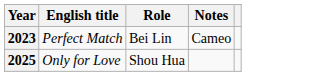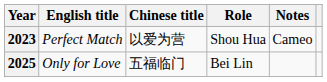 <table class="wikitable plainrowheaders">
 <tr>
 <th scope="col">Year</th>
 <th scope="col">English title</th>
+<th scope="col">Chinese title</th>
 <th scope="col">Role</th>
 <th scope="col">Notes</th>
 <th scope="col" class="unsortable"></th>
 </tr>
 <tr>
 <th scope="row">2023</th>
 <td><em>Perfect Match</em></td>
-<td>Bei Lin</td>
+<td>以爱为营</td>
+<td>Shou Hua</td>
 <td>Cameo</td>
 <td style="text-align:center"></td>
 </tr>
 <tr>
 <th scope="row">2025</th>
 <td><em>Only for Love</em></td>
-<td>Shou Hua</td>
+<td>五福临门</td>
+<td>Bei Lin</td>
 <td></td>
 <td style="text-align:center"></td>
 </tr>
 </table>
